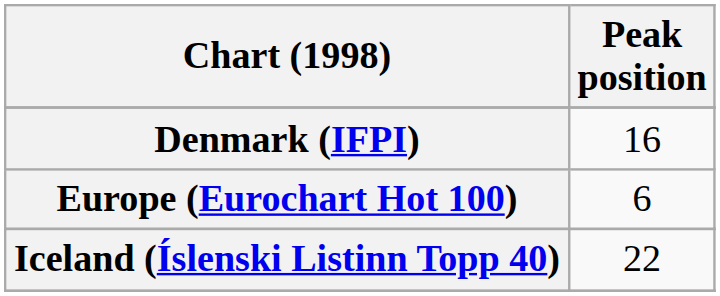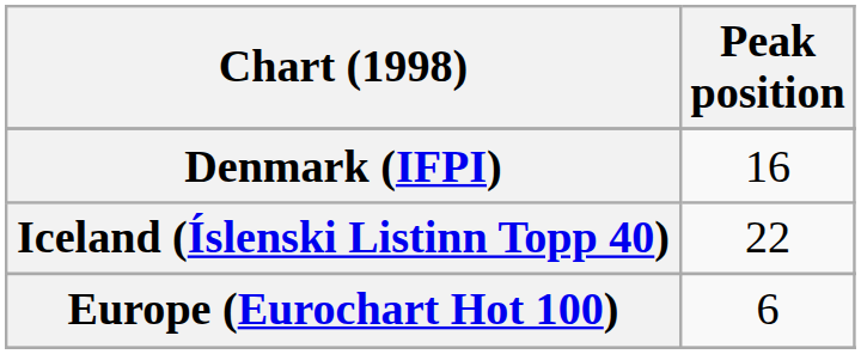 <table class="wikitable sortable plainrowheaders" style="text-align:center">
 <tr>
 <th scope="col">Chart (1998)</th>
 <th scope="col">Peak<br>position</th>
 </tr>
 <tr>
 </tr>
 <tr>
 </tr>
 <tr>
 <th scope="row">Denmark (<a href='#'>IFPI</a>)</th>
 <td>16</td>
 </tr>
 <tr>
-<th scope="row">Europe (<a href='#'>Eurochart Hot 100</a>)<br></th>
-<td>6</td>
+<th scope="row">Iceland (<a href='#'>Íslenski Listinn Topp 40</a>)</th>
+<td>22</td>
 </tr>
 <tr>
 </tr>
 <tr>
 </tr>
 <tr>
-<th scope="row">Iceland (<a href='#'>Íslenski Listinn Topp 40</a>)</th>
-<td>22</td>
+<th scope="row">Europe (<a href='#'>Eurochart Hot 100</a>)<br></th>
+<td>6</td>
 </tr>
 <tr>
 </tr>
 <tr>
 </tr>
 <tr>
 </tr>
 <tr>
 </tr>
 </table>
